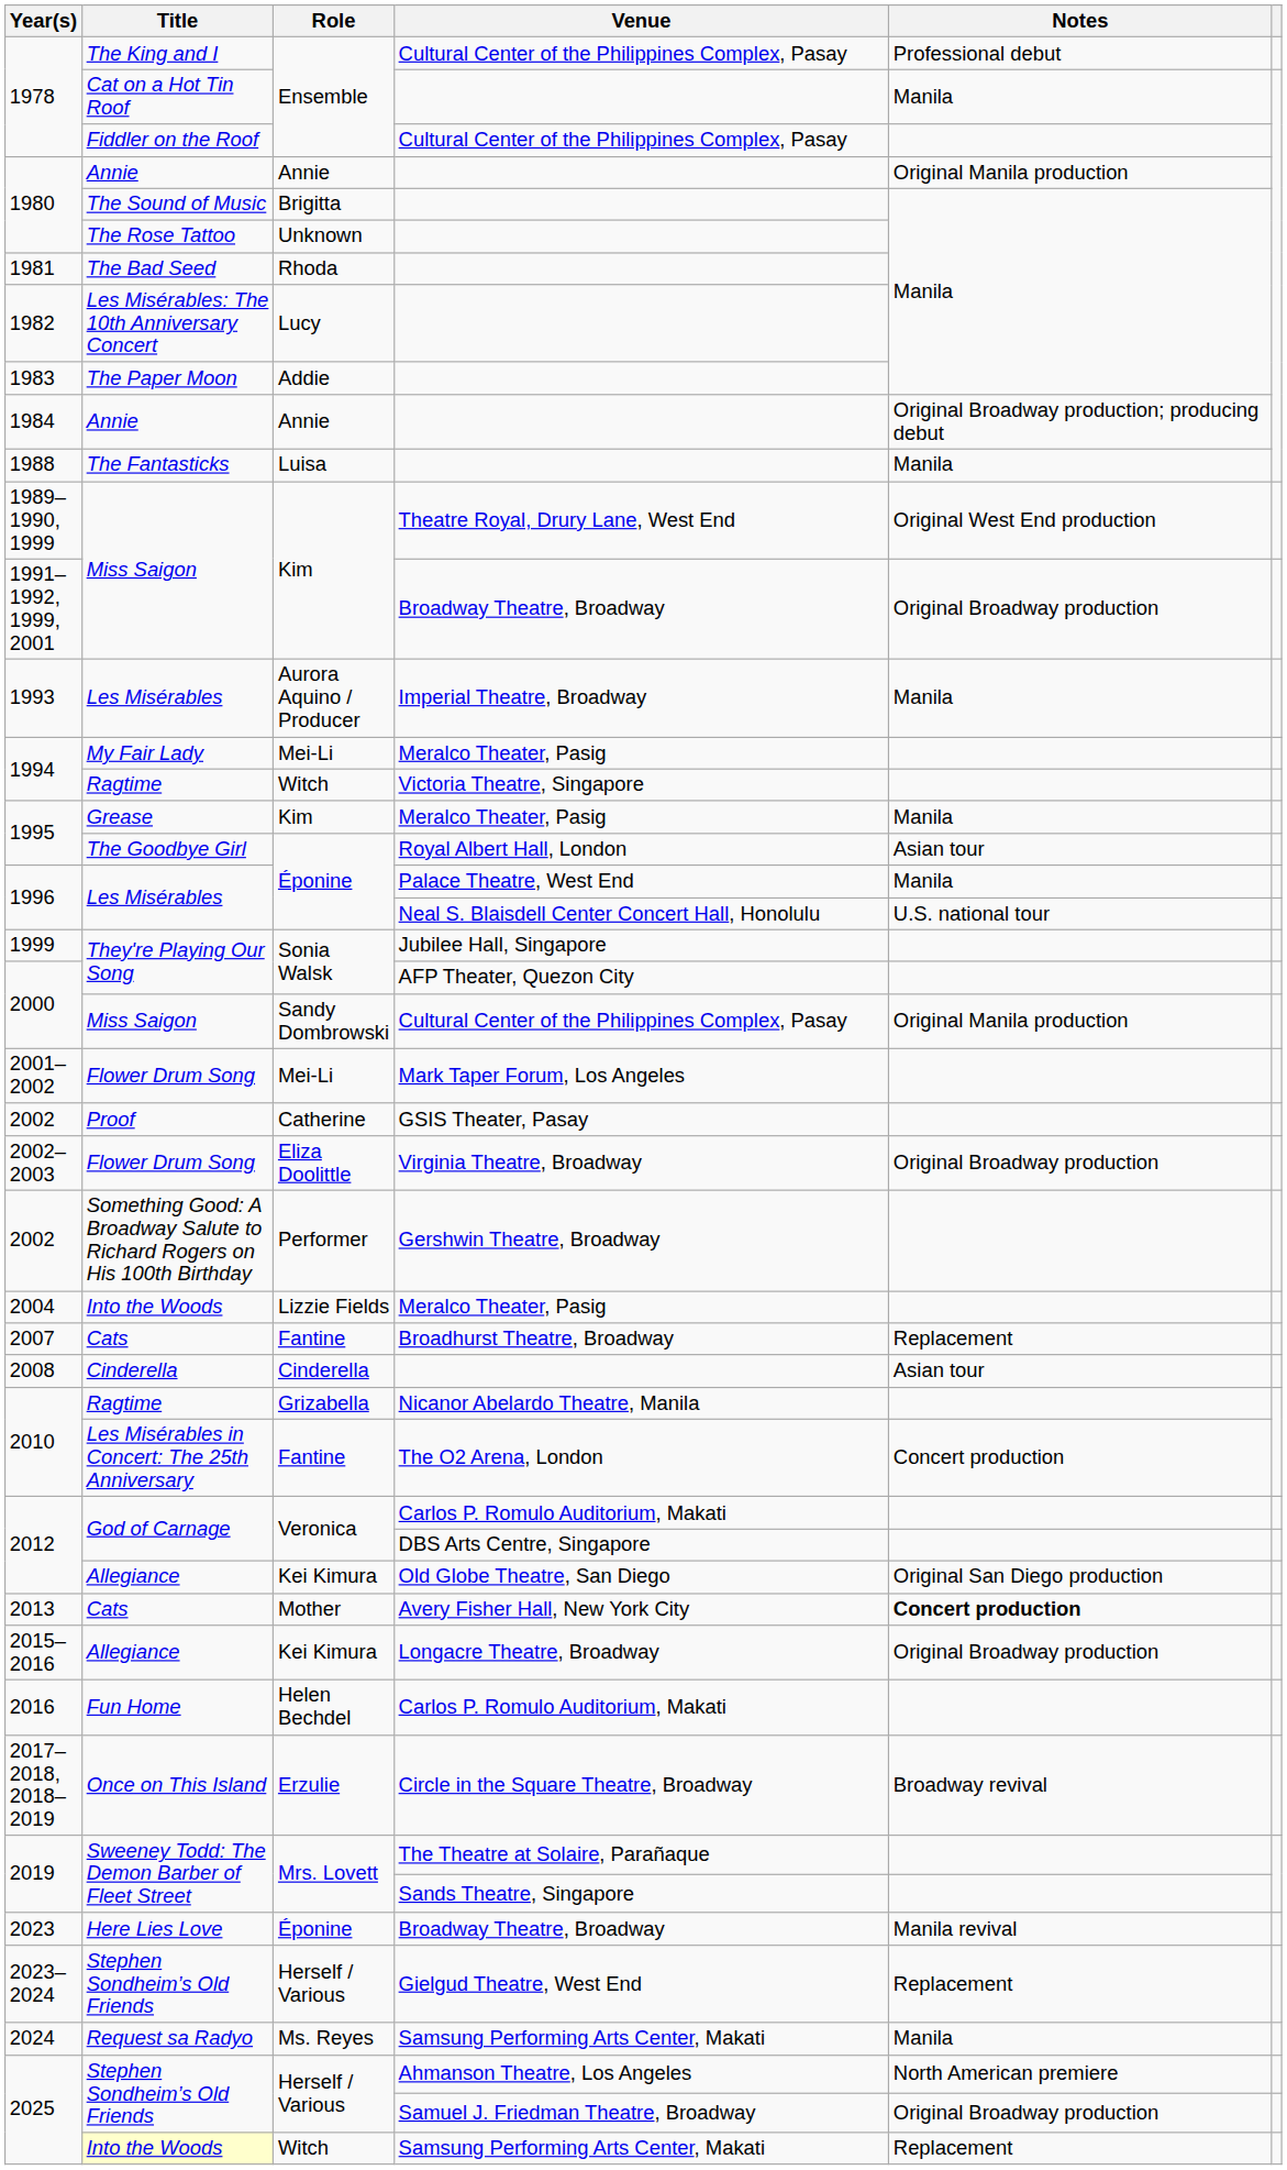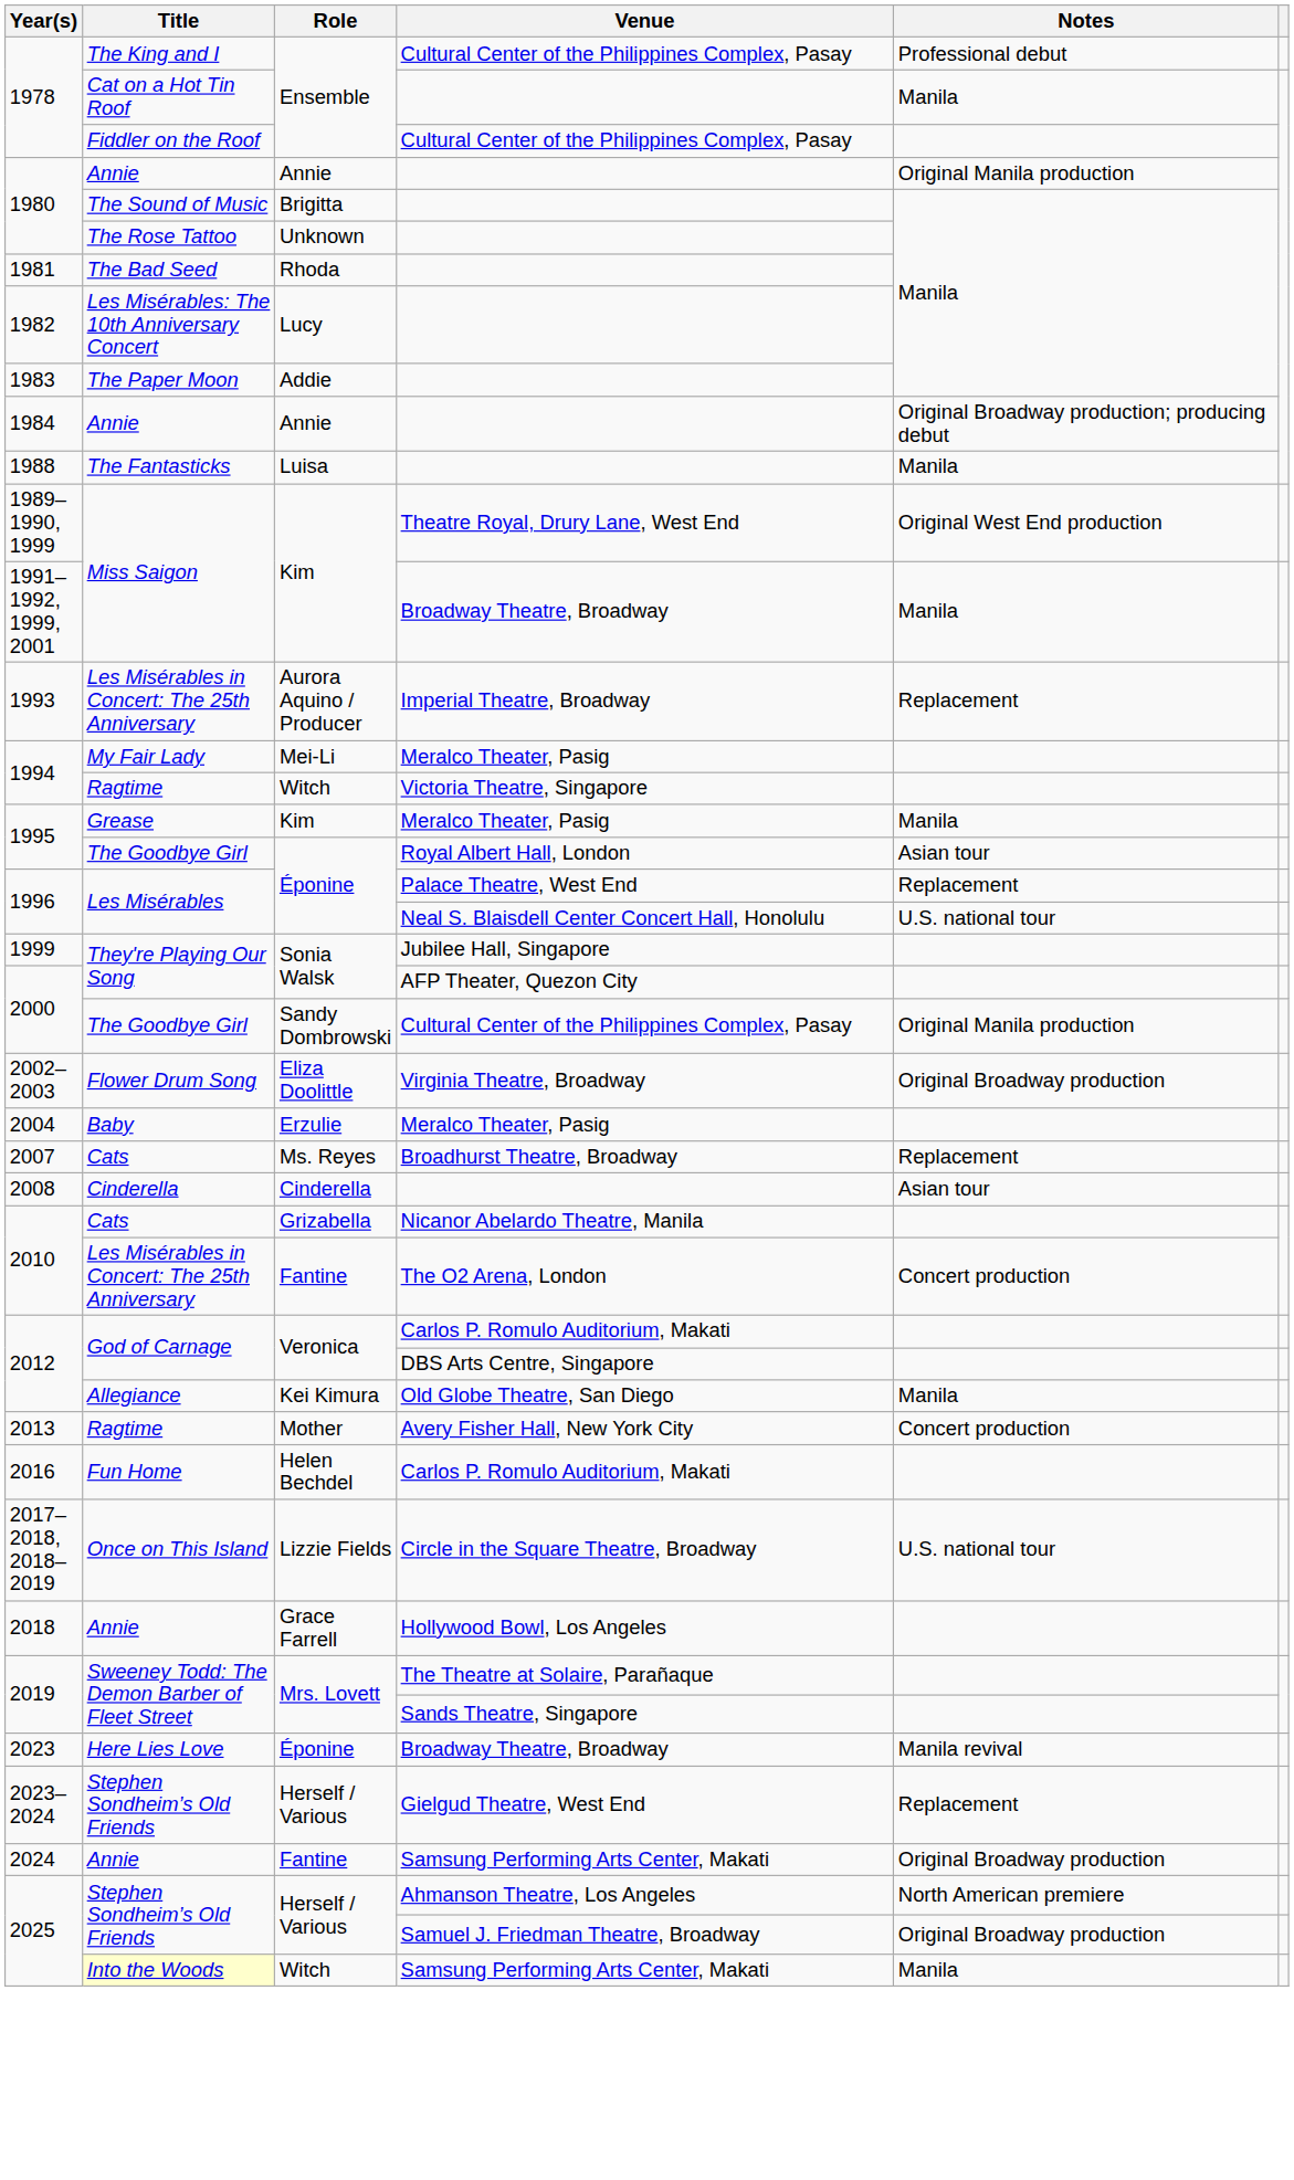 <table class="wikitable sortable" width="80%">
 <tr>
 <th width="3%">Year(s)</th>
 <th width="15%">Title</th>
 <th width="5%">Role</th>
 <th>Venue</th>
 <th width="30%">Notes</th>
 <th></th>
 </tr>
 <tr>
 <td rowspan="3">1978</td>
 <td><em><a href='#'>The King and I</a></em></td>
 <td rowspan="3">Ensemble</td>
 <td><a href='#'>Cultural Center of the Philippines Complex</a>, Pasay</td>
 <td>Professional debut</td>
 <td></td>
 </tr>
 <tr>
 <td><em><a href='#'>Cat on a Hot Tin Roof</a></em></td>
 <td></td>
 <td>Manila</td>
 <td rowspan="10"></td>
 </tr>
 <tr>
 <td><em><a href='#'>Fiddler on the Roof</a></em></td>
 <td><a href='#'>Cultural Center of the Philippines Complex</a>, Pasay</td>
 <td></td>
 </tr>
 <tr>
 <td rowspan="3">1980</td>
 <td><em><a href='#'>Annie</a></em></td>
 <td>Annie</td>
 <td></td>
 <td>Original Manila production</td>
 </tr>
 <tr>
 <td><em><a href='#'>The Sound of Music</a></em></td>
 <td>Brigitta</td>
 <td></td>
 <td rowspan="5">Manila</td>
 </tr>
 <tr>
 <td><em><a href='#'>The Rose Tattoo</a></em></td>
 <td>Unknown</td>
 <td></td>
 </tr>
 <tr>
 <td>1981</td>
 <td><em><a href='#'>The Bad Seed</a></em></td>
 <td>Rhoda</td>
 <td></td>
 </tr>
 <tr>
 <td>1982</td>
 <td><em><a href='#'>Les Misérables: The 10th Anniversary Concert</a></em></td>
 <td>Lucy</td>
 <td></td>
 </tr>
 <tr>
 <td>1983</td>
 <td><em><a href='#'>The Paper Moon</a></em></td>
 <td>Addie</td>
 <td></td>
 </tr>
 <tr>
 <td>1984</td>
 <td><em><a href='#'>Annie</a></em></td>
 <td>Annie</td>
 <td></td>
 <td>Original Broadway production; producing debut</td>
 </tr>
 <tr>
 <td>1988</td>
 <td><em><a href='#'>The Fantasticks</a></em></td>
 <td>Luisa</td>
 <td></td>
 <td>Manila</td>
 </tr>
 <tr>
 <td>1989–1990, 1999</td>
 <td rowspan="2"><em><a href='#'>Miss Saigon</a></em></td>
 <td rowspan="2">Kim</td>
 <td><a href='#'>Theatre Royal, Drury Lane</a>, West End</td>
 <td>Original West End production</td>
 <td></td>
 </tr>
 <tr>
 <td>1991–1992,<br>1999, 2001</td>
 <td><a href='#'>Broadway Theatre</a>, Broadway</td>
-<td>Original Broadway production</td>
+<td>Manila</td>
 <td></td>
 </tr>
 <tr>
 <td>1993</td>
-<td><em><a href='#'>Les Misérables</a></em></td>
+<td><em><a href='#'>Les Misérables in Concert: The 25th Anniversary</a></em></td>
 <td>Aurora Aquino / Producer</td>
 <td><a href='#'>Imperial Theatre</a>, Broadway</td>
-<td>Manila</td>
+<td>Replacement</td>
 <td></td>
 </tr>
 <tr>
 <td rowspan="2">1994</td>
 <td><em><a href='#'>My Fair Lady</a></em></td>
 <td>Mei-Li</td>
 <td><a href='#'>Meralco Theater</a>, Pasig</td>
 <td></td>
 <td></td>
 </tr>
 <tr>
 <td><em><a href='#'>Ragtime</a></em></td>
 <td>Witch</td>
 <td><a href='#'>Victoria Theatre</a>, Singapore</td>
 <td></td>
 <td></td>
 </tr>
 <tr>
 <td rowspan="2">1995</td>
 <td><em><a href='#'>Grease</a></em></td>
 <td>Kim</td>
 <td><a href='#'>Meralco Theater</a>, Pasig</td>
 <td>Manila</td>
 <td></td>
 </tr>
 <tr>
 <td><em><a href='#'>The Goodbye Girl</a></em></td>
 <td rowspan="3"><a href='#'>Éponine</a></td>
 <td><a href='#'>Royal Albert Hall</a>, London</td>
 <td>Asian tour</td>
 <td></td>
 </tr>
 <tr>
 <td rowspan="2">1996</td>
 <td rowspan="2"><em><a href='#'>Les Misérables</a></em></td>
 <td><a href='#'>Palace Theatre</a>, West End</td>
-<td>Manila</td>
+<td>Replacement</td>
 <td></td>
 </tr>
 <tr>
 <td><a href='#'>Neal S. Blaisdell Center Concert Hall</a>, Honolulu</td>
 <td>U.S. national tour</td>
 <td></td>
 </tr>
 <tr>
 <td>1999</td>
 <td rowspan="2"><em><a href='#'>They're Playing Our Song</a></em></td>
 <td rowspan="2">Sonia Walsk</td>
 <td>Jubilee Hall, Singapore</td>
 <td></td>
 <td></td>
 </tr>
 <tr>
 <td rowspan="2">2000</td>
 <td>AFP Theater, Quezon City</td>
 <td></td>
 <td></td>
 </tr>
 <tr>
-<td><em><a href='#'>Miss Saigon</a></em></td>
+<td><em><a href='#'>The Goodbye Girl</a></em></td>
 <td>Sandy Dombrowski</td>
 <td><a href='#'>Cultural Center of the Philippines Complex</a>, Pasay</td>
 <td>Original Manila production</td>
-<td></td>
-</tr>
-<tr>
-<td>2001–2002</td>
-<td><em><a href='#'>Flower Drum Song</a></em></td>
-<td>Mei-Li</td>
-<td><a href='#'>Mark Taper Forum</a>, Los Angeles</td>
-<td></td>
-<td></td>
-</tr>
-<tr>
-<td>2002</td>
-<td><em><a href='#'>Proof</a></em></td>
-<td>Catherine</td>
-<td>GSIS Theater, Pasay</td>
-<td></td>
 <td></td>
 </tr>
 <tr>
 <td>2002–2003</td>
 <td><em><a href='#'>Flower Drum Song</a></em></td>
 <td><a href='#'>Eliza Doolittle</a></td>
 <td><a href='#'>Virginia Theatre</a>, Broadway</td>
 <td>Original Broadway production</td>
 <td></td>
 </tr>
 <tr>
-<td>2002</td>
-<td><em>Something Good: A Broadway Salute to Richard Rogers on His 100th Birthday</em></td>
-<td>Performer</td>
-<td><a href='#'>Gershwin Theatre</a>, Broadway</td>
-<td></td>
-<td></td>
-</tr>
-<tr>
 <td>2004</td>
-<td><em><a href='#'>Into the Woods</a></em></td>
-<td>Lizzie Fields</td>
+<td><em><a href='#'>Baby</a></em></td>
+<td><a href='#'>Erzulie</a></td>
 <td><a href='#'>Meralco Theater</a>, Pasig</td>
 <td></td>
 <td></td>
 </tr>
 <tr>
 <td>2007</td>
 <td><em><a href='#'>Cats</a></em></td>
-<td><a href='#'>Fantine</a></td>
+<td>Ms. Reyes</td>
 <td><a href='#'>Broadhurst Theatre</a>, Broadway</td>
 <td>Replacement</td>
 <td></td>
 </tr>
 <tr>
 <td>2008</td>
 <td><em><a href='#'>Cinderella</a></em></td>
 <td><a href='#'>Cinderella</a></td>
 <td></td>
 <td>Asian tour</td>
 <td></td>
 </tr>
 <tr>
 <td rowspan="2">2010</td>
-<td><em><a href='#'>Ragtime</a></em></td>
+<td><em><a href='#'>Cats</a></em></td>
 <td><a href='#'>Grizabella</a></td>
 <td><a href='#'>Nicanor Abelardo Theatre</a>, Manila</td>
 <td></td>
 <td rowspan="2"></td>
 </tr>
 <tr>
 <td><em><a href='#'>Les Misérables in Concert: The 25th Anniversary</a></em></td>
 <td><a href='#'>Fantine</a></td>
 <td><a href='#'>The O2 Arena</a>, London</td>
 <td>Concert production</td>
 </tr>
 <tr>
 <td rowspan="3">2012</td>
 <td rowspan="2"><em><a href='#'>God of Carnage</a></em></td>
 <td rowspan="2">Veronica</td>
 <td><a href='#'>Carlos P. Romulo Auditorium</a>, Makati</td>
 <td></td>
 <td></td>
 </tr>
 <tr>
 <td>DBS Arts Centre, Singapore</td>
 <td></td>
 <td></td>
 </tr>
 <tr>
 <td><em><a href='#'>Allegiance</a></em></td>
 <td>Kei Kimura</td>
 <td><a href='#'>Old Globe Theatre</a>, San Diego</td>
-<td>Original San Diego production</td>
+<td>Manila</td>
 <td></td>
 </tr>
 <tr>
 <td>2013</td>
-<td><em><a href='#'>Cats</a></em></td>
+<td><em><a href='#'>Ragtime</a></em></td>
 <td>Mother</td>
 <td><a href='#'>Avery Fisher Hall</a>, New York City</td>
-<td><strong>Concert production</strong></td>
-<td></td>
-</tr>
-<tr>
-<td>2015–2016</td>
-<td><em><a href='#'>Allegiance</a></em></td>
-<td>Kei Kimura</td>
-<td><a href='#'>Longacre Theatre</a>, Broadway</td>
-<td>Original Broadway production</td>
+<td>Concert production</td>
 <td></td>
 </tr>
 <tr>
 <td>2016</td>
 <td><em><a href='#'>Fun Home</a></em></td>
 <td>Helen Bechdel</td>
 <td><a href='#'>Carlos P. Romulo Auditorium</a>, Makati</td>
 <td></td>
 <td></td>
 </tr>
 <tr>
 <td>2017–2018,<br>2018–2019</td>
 <td><em><a href='#'>Once on This Island</a></em></td>
-<td><a href='#'>Erzulie</a></td>
+<td>Lizzie Fields</td>
 <td><a href='#'>Circle in the Square Theatre</a>, Broadway</td>
-<td>Broadway revival</td>
+<td>U.S. national tour</td>
+<td></td>
+</tr>
+<tr>
+<td>2018</td>
+<td><em><a href='#'>Annie</a></em></td>
+<td>Grace Farrell</td>
+<td><a href='#'>Hollywood Bowl</a>, Los Angeles</td>
+<td></td>
 <td></td>
 </tr>
 <tr>
 <td rowspan="2">2019</td>
 <td rowspan="2"><em><a href='#'>Sweeney Todd: The Demon Barber of Fleet Street</a></em></td>
 <td rowspan="2"><a href='#'>Mrs. Lovett</a></td>
 <td><a href='#'>The Theatre at Solaire</a>, Parañaque</td>
 <td></td>
 <td rowspan="2"></td>
 </tr>
 <tr>
 <td><a href='#'>Sands Theatre</a>, Singapore</td>
 <td></td>
 </tr>
 <tr>
 <td>2023</td>
 <td><em><a href='#'>Here Lies Love</a></em></td>
 <td><a href='#'>Éponine</a></td>
 <td><a href='#'>Broadway Theatre</a>, Broadway</td>
 <td>Manila revival</td>
 <td></td>
 </tr>
 <tr>
 <td>2023–2024</td>
 <td><em><a href='#'>Stephen Sondheim’s Old Friends</a></em></td>
 <td>Herself / Various</td>
 <td><a href='#'>Gielgud Theatre</a>, West End</td>
 <td>Replacement</td>
 <td></td>
 </tr>
 <tr>
 <td>2024</td>
-<td><em><a href='#'>Request sa Radyo</a></em></td>
-<td>Ms. Reyes</td>
+<td><em><a href='#'>Annie</a></em></td>
+<td><a href='#'>Fantine</a></td>
 <td><a href='#'>Samsung Performing Arts Center</a>, Makati</td>
-<td>Manila</td>
+<td>Original Broadway production</td>
 <td></td>
 </tr>
 <tr>
 <td rowspan="3">2025</td>
 <td rowspan="2"><em><a href='#'>Stephen Sondheim’s Old Friends</a></em></td>
 <td rowspan="2">Herself / Various</td>
 <td><a href='#'>Ahmanson Theatre</a>, Los Angeles</td>
 <td>North American premiere</td>
 <td></td>
 </tr>
 <tr>
 <td><a href='#'>Samuel J. Friedman Theatre</a>, Broadway</td>
 <td>Original Broadway production</td>
 <td></td>
 </tr>
 <tr>
 <td style="background:#FFFFCC;"><em><a href='#'>Into the Woods</a></em> </td>
 <td>Witch</td>
 <td><a href='#'>Samsung Performing Arts Center</a>, Makati</td>
-<td>Replacement</td>
+<td>Manila</td>
 <td></td>
 </tr>
 </table>
